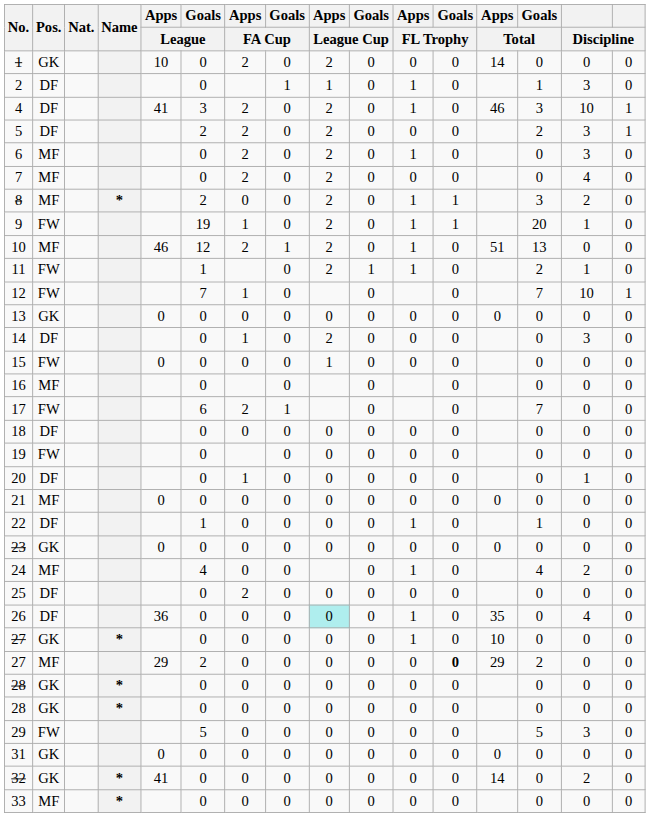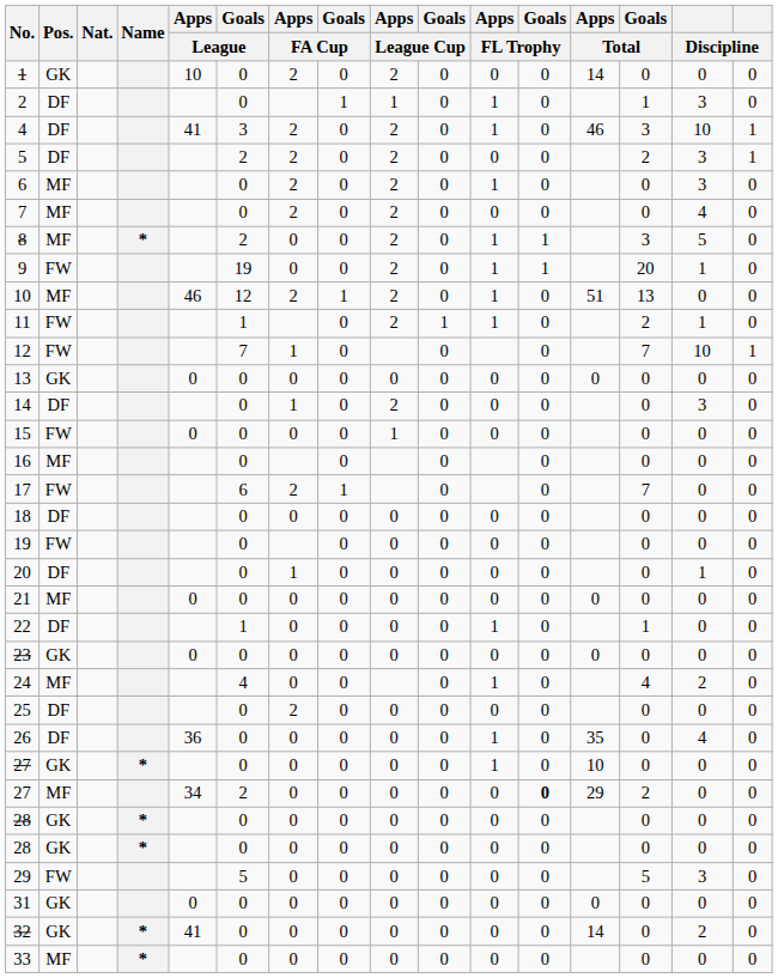 <table class="wikitable sortable plainrowheaders" style="text-align:center">
 <tr>
 <th scope="col" rowspan="2">No.</th>
 <th scope="col" rowspan="2">Pos.</th>
 <th scope="col" rowspan="2">Nat.</th>
 <th scope="col" rowspan="2">Name</th>
 <th scope="col">Apps</th>
 <th scope="col">Goals</th>
 <th scope="col">Apps</th>
 <th scope="col">Goals</th>
 <th scope="col">Apps</th>
 <th scope="col">Goals</th>
 <th scope="col">Apps</th>
 <th scope="col">Goals</th>
 <th scope="col">Apps</th>
 <th scope="col">Goals</th>
 <th scope="col"></th>
 <th scope="col"></th>
 </tr>
 <tr class="unsortable">
 <th colspan="2" width="85">League</th>
 <th colspan="2" width="85">FA Cup</th>
 <th colspan="2" width="85">League Cup</th>
 <th colspan="2" width="85">FL Trophy</th>
 <th colspan="2" width="85">Total</th>
 <th colspan="2" width="85">Discipline</th>
 </tr>
 <tr>
 <td><s>1</s> </td>
 <td>GK</td>
 <td></td>
 <th scope="row"></th>
 <td>10</td>
 <td>0</td>
 <td>2</td>
 <td>0</td>
 <td>2</td>
 <td>0</td>
 <td>0</td>
 <td>0</td>
 <td>14</td>
 <td>0</td>
 <td>0</td>
 <td>0</td>
 </tr>
 <tr>
 <td>2</td>
 <td>DF</td>
 <td></td>
 <th scope="row"></th>
 <td></td>
 <td>0</td>
 <td></td>
 <td>1</td>
 <td>1</td>
 <td>0</td>
 <td>1</td>
 <td>0</td>
 <td></td>
 <td>1</td>
 <td>3</td>
 <td>0</td>
 </tr>
 <tr>
 <td>4</td>
 <td>DF</td>
 <td></td>
 <th scope="row"></th>
 <td>41</td>
 <td>3</td>
 <td>2</td>
 <td>0</td>
 <td>2</td>
 <td>0</td>
 <td>1</td>
 <td>0</td>
 <td>46</td>
 <td>3</td>
 <td>10</td>
 <td>1</td>
 </tr>
 <tr>
 <td>5</td>
 <td>DF</td>
 <td></td>
 <th scope="row"></th>
 <td></td>
 <td>2</td>
 <td>2</td>
 <td>0</td>
 <td>2</td>
 <td>0</td>
 <td>0</td>
 <td>0</td>
 <td></td>
 <td>2</td>
 <td>3</td>
 <td>1</td>
 </tr>
 <tr>
 <td>6</td>
 <td>MF</td>
 <td></td>
 <th scope="row"></th>
 <td></td>
 <td>0</td>
 <td>2</td>
 <td>0</td>
 <td>2</td>
 <td>0</td>
 <td>1</td>
 <td>0</td>
 <td></td>
 <td>0</td>
 <td>3</td>
 <td>0</td>
 </tr>
 <tr>
 <td>7</td>
 <td>MF</td>
 <td></td>
 <th scope="row"></th>
 <td></td>
 <td>0</td>
 <td>2</td>
 <td>0</td>
 <td>2</td>
 <td>0</td>
 <td>0</td>
 <td>0</td>
 <td></td>
 <td>0</td>
 <td>4</td>
 <td>0</td>
 </tr>
 <tr>
 <td><s>8</s> </td>
 <td>MF</td>
 <td></td>
 <th scope="row"><em></em> *</th>
 <td></td>
 <td>2</td>
 <td>0</td>
 <td>0</td>
 <td>2</td>
 <td>0</td>
 <td>1</td>
 <td>1</td>
 <td></td>
 <td>3</td>
-<td>2</td>
+<td>5</td>
 <td>0</td>
 </tr>
 <tr>
 <td>9</td>
 <td>FW</td>
 <td></td>
 <th scope="row"></th>
 <td></td>
 <td>19</td>
-<td>1</td>
+<td>0</td>
 <td>0</td>
 <td>2</td>
 <td>0</td>
 <td>1</td>
 <td>1</td>
 <td></td>
 <td>20</td>
 <td>1</td>
 <td>0</td>
 </tr>
 <tr>
 <td>10</td>
 <td>MF</td>
 <td></td>
 <th scope="row"></th>
 <td>46</td>
 <td>12</td>
 <td>2</td>
 <td>1</td>
 <td>2</td>
 <td>0</td>
 <td>1</td>
 <td>0</td>
 <td>51</td>
 <td>13</td>
 <td>0</td>
 <td>0</td>
 </tr>
 <tr>
 <td>11</td>
 <td>FW</td>
 <td></td>
 <th scope="row"></th>
 <td></td>
 <td>1</td>
 <td></td>
 <td>0</td>
 <td>2</td>
 <td>1</td>
 <td>1</td>
 <td>0</td>
 <td></td>
 <td>2</td>
 <td>1</td>
 <td>0</td>
 </tr>
 <tr>
 <td>12</td>
 <td>FW</td>
 <td></td>
 <th scope="row"></th>
 <td></td>
 <td>7</td>
 <td>1</td>
 <td>0</td>
 <td></td>
 <td>0</td>
 <td></td>
 <td>0</td>
 <td></td>
 <td>7</td>
 <td>10</td>
 <td>1</td>
 </tr>
 <tr>
 <td>13</td>
 <td>GK</td>
 <td></td>
 <th scope="row"></th>
 <td>0</td>
 <td>0</td>
 <td>0</td>
 <td>0</td>
 <td>0</td>
 <td>0</td>
 <td>0</td>
 <td>0</td>
 <td>0</td>
 <td>0</td>
 <td>0</td>
 <td>0</td>
 </tr>
 <tr>
 <td>14</td>
 <td>DF</td>
 <td></td>
 <th scope="row"></th>
 <td></td>
 <td>0</td>
 <td>1</td>
 <td>0</td>
 <td>2</td>
 <td>0</td>
 <td>0</td>
 <td>0</td>
 <td></td>
 <td>0</td>
 <td>3</td>
 <td>0</td>
 </tr>
 <tr>
 <td>15</td>
 <td>FW</td>
 <td></td>
 <th scope="row"></th>
 <td>0</td>
 <td>0</td>
 <td>0</td>
 <td>0</td>
 <td>1</td>
 <td>0</td>
 <td>0</td>
 <td>0</td>
 <td></td>
 <td>0</td>
 <td>0</td>
 <td>0</td>
 </tr>
 <tr>
 <td>16</td>
 <td>MF</td>
 <td></td>
 <th scope="row"></th>
 <td></td>
 <td>0</td>
 <td></td>
 <td>0</td>
 <td></td>
 <td>0</td>
 <td></td>
 <td>0</td>
 <td></td>
 <td>0</td>
 <td>0</td>
 <td>0</td>
 </tr>
 <tr>
 <td>17</td>
 <td>FW</td>
 <td></td>
 <th scope="row"></th>
 <td></td>
 <td>6</td>
 <td>2</td>
 <td>1</td>
 <td></td>
 <td>0</td>
 <td></td>
 <td>0</td>
 <td></td>
 <td>7</td>
 <td>0</td>
 <td>0</td>
 </tr>
 <tr>
 <td>18</td>
 <td>DF</td>
 <td></td>
 <th scope="row"></th>
 <td></td>
 <td>0</td>
 <td>0</td>
 <td>0</td>
 <td>0</td>
 <td>0</td>
 <td>0</td>
 <td>0</td>
 <td></td>
 <td>0</td>
 <td>0</td>
 <td>0</td>
 </tr>
 <tr>
 <td>19</td>
 <td>FW</td>
 <td></td>
 <th scope="row"></th>
 <td></td>
 <td>0</td>
 <td></td>
 <td>0</td>
 <td>0</td>
 <td>0</td>
 <td>0</td>
 <td>0</td>
 <td></td>
 <td>0</td>
 <td>0</td>
 <td>0</td>
 </tr>
 <tr>
 <td>20</td>
 <td>DF</td>
 <td></td>
 <th scope="row"></th>
 <td></td>
 <td>0</td>
 <td>1</td>
 <td>0</td>
 <td>0</td>
 <td>0</td>
 <td>0</td>
 <td>0</td>
 <td></td>
 <td>0</td>
 <td>1</td>
 <td>0</td>
 </tr>
 <tr>
 <td>21</td>
 <td>MF</td>
 <td></td>
 <th scope="row"></th>
 <td>0</td>
 <td>0</td>
 <td>0</td>
 <td>0</td>
 <td>0</td>
 <td>0</td>
 <td>0</td>
 <td>0</td>
 <td>0</td>
 <td>0</td>
 <td>0</td>
 <td>0</td>
 </tr>
 <tr>
 <td>22</td>
 <td>DF</td>
 <td></td>
 <th scope="row"></th>
 <td></td>
 <td>1</td>
 <td>0</td>
 <td>0</td>
 <td>0</td>
 <td>0</td>
 <td>1</td>
 <td>0</td>
 <td></td>
 <td>1</td>
 <td>0</td>
 <td>0</td>
 </tr>
 <tr>
 <td><s>23</s> </td>
 <td>GK</td>
 <td></td>
 <th scope="row"></th>
 <td>0</td>
 <td>0</td>
 <td>0</td>
 <td>0</td>
 <td>0</td>
 <td>0</td>
 <td>0</td>
 <td>0</td>
 <td>0</td>
 <td>0</td>
 <td>0</td>
 <td>0</td>
 </tr>
 <tr>
 <td>24</td>
 <td>MF</td>
 <td></td>
 <th scope="row"></th>
 <td></td>
 <td>4</td>
 <td>0</td>
 <td>0</td>
 <td></td>
 <td>0</td>
 <td>1</td>
 <td>0</td>
 <td></td>
 <td>4</td>
 <td>2</td>
 <td>0</td>
 </tr>
 <tr>
 <td>25</td>
 <td>DF</td>
 <td></td>
 <th scope="row"></th>
 <td></td>
 <td>0</td>
 <td>2</td>
 <td>0</td>
 <td>0</td>
 <td>0</td>
 <td>0</td>
 <td>0</td>
 <td></td>
 <td>0</td>
 <td>0</td>
 <td>0</td>
 </tr>
 <tr>
 <td>26</td>
 <td>DF</td>
 <td></td>
 <th scope="row"></th>
 <td>36</td>
 <td>0</td>
 <td>0</td>
 <td>0</td>
-<td style="background: paleturquoise;">0</td>
+<td>0</td>
 <td>0</td>
 <td>1</td>
 <td>0</td>
 <td>35</td>
 <td>0</td>
 <td>4</td>
 <td>0</td>
 </tr>
 <tr>
 <td><s>27</s> </td>
 <td>GK</td>
 <td></td>
 <th scope="row"><em></em> *</th>
 <td></td>
 <td>0</td>
 <td>0</td>
 <td>0</td>
 <td>0</td>
 <td>0</td>
 <td>1</td>
 <td>0</td>
 <td>10</td>
 <td>0</td>
 <td>0</td>
 <td>0</td>
 </tr>
 <tr>
 <td>27</td>
 <td>MF</td>
 <td></td>
 <th scope="row"></th>
-<td>29</td>
+<td>34</td>
 <td>2</td>
 <td>0</td>
 <td>0</td>
 <td>0</td>
 <td>0</td>
 <td>0</td>
 <td><strong>0</strong></td>
 <td>29</td>
 <td>2</td>
 <td>0</td>
 <td>0</td>
 </tr>
 <tr>
 <td><s>28</s> </td>
 <td>GK</td>
 <td></td>
 <th scope="row"><em></em> *</th>
 <td></td>
 <td>0</td>
 <td>0</td>
 <td>0</td>
 <td>0</td>
 <td>0</td>
 <td>0</td>
 <td>0</td>
 <td></td>
 <td>0</td>
 <td>0</td>
 <td>0</td>
 </tr>
 <tr>
 <td>28</td>
 <td>GK</td>
 <td></td>
 <th scope="row"><em></em> *</th>
 <td></td>
 <td>0</td>
 <td>0</td>
 <td>0</td>
 <td>0</td>
 <td>0</td>
 <td>0</td>
 <td>0</td>
 <td></td>
 <td>0</td>
 <td>0</td>
 <td>0</td>
 </tr>
 <tr>
 <td>29</td>
 <td>FW</td>
 <td></td>
 <th scope="row"></th>
 <td></td>
 <td>5</td>
 <td>0</td>
 <td>0</td>
 <td>0</td>
 <td>0</td>
 <td>0</td>
 <td>0</td>
 <td></td>
 <td>5</td>
 <td>3</td>
 <td>0</td>
 </tr>
 <tr>
 <td>31</td>
 <td>GK</td>
 <td></td>
 <th scope="row"></th>
 <td>0</td>
 <td>0</td>
 <td>0</td>
 <td>0</td>
 <td>0</td>
 <td>0</td>
 <td>0</td>
 <td>0</td>
 <td>0</td>
 <td>0</td>
 <td>0</td>
 <td>0</td>
 </tr>
 <tr>
 <td><s>32</s> </td>
 <td>GK</td>
 <td></td>
 <th scope="row"><em></em> *</th>
 <td>41</td>
 <td>0</td>
 <td>0</td>
 <td>0</td>
 <td>0</td>
 <td>0</td>
 <td>0</td>
 <td>0</td>
 <td>14</td>
 <td>0</td>
 <td>2</td>
 <td>0</td>
 </tr>
 <tr>
 <td>33</td>
 <td>MF</td>
 <td></td>
 <th scope="row"><em></em> *</th>
 <td></td>
 <td>0</td>
 <td>0</td>
 <td>0</td>
 <td>0</td>
 <td>0</td>
 <td>0</td>
 <td>0</td>
 <td></td>
 <td>0</td>
 <td>0</td>
 <td>0</td>
 </tr>
 </table>
